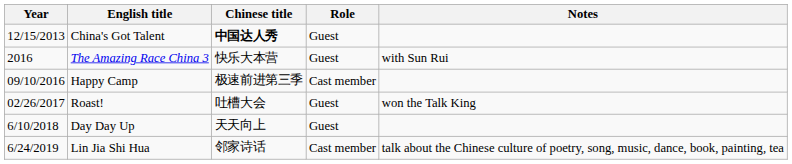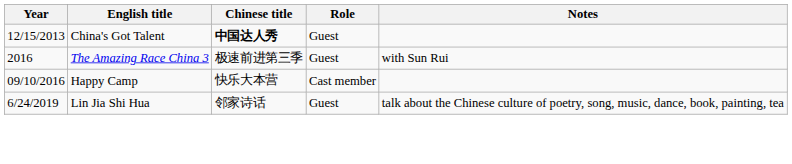 <table class="wikitable">
 <tr>
 <th>Year</th>
 <th>English title</th>
 <th>Chinese title</th>
 <th>Role</th>
 <th>Notes</th>
 </tr>
 <tr>
 <td>12/15/2013</td>
 <td>China's Got Talent</td>
 <td><strong>中国达人秀</strong></td>
 <td>Guest</td>
 <td></td>
 </tr>
 <tr>
 <td>2016</td>
 <td><em><a href='#'>The Amazing Race China 3</a></em></td>
-<td>快乐大本营</td>
+<td>极速前进第三季</td>
 <td>Guest</td>
 <td>with Sun Rui</td>
 </tr>
 <tr>
 <td>09/10/2016</td>
 <td>Happy Camp</td>
-<td>极速前进第三季</td>
+<td>快乐大本营</td>
 <td>Cast member</td>
-<td></td>
-</tr>
-<tr>
-<td>02/26/2017</td>
-<td>Roast!</td>
-<td>吐槽大会</td>
-<td>Guest</td>
-<td>won the Talk King</td>
-</tr>
-<tr>
-<td>6/10/2018</td>
-<td>Day Day Up</td>
-<td>天天向上</td>
-<td>Guest</td>
 <td></td>
 </tr>
 <tr>
 <td>6/24/2019</td>
 <td>Lin Jia Shi Hua</td>
 <td>邻家诗话</td>
-<td>Cast member</td>
+<td>Guest</td>
 <td>talk about the Chinese culture of poetry, song, music, dance, book, painting, tea</td>
 </tr>
 </table>
